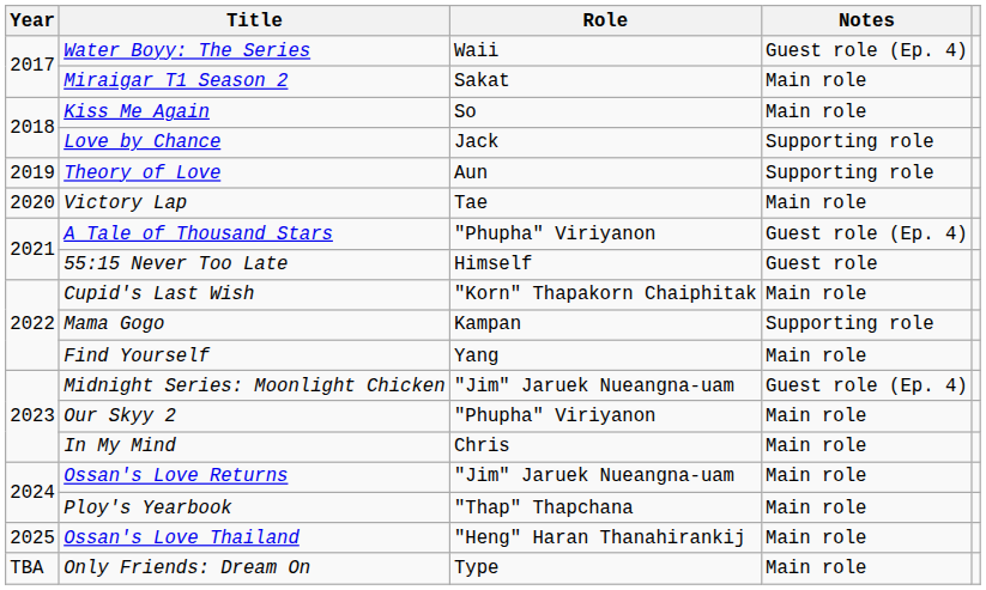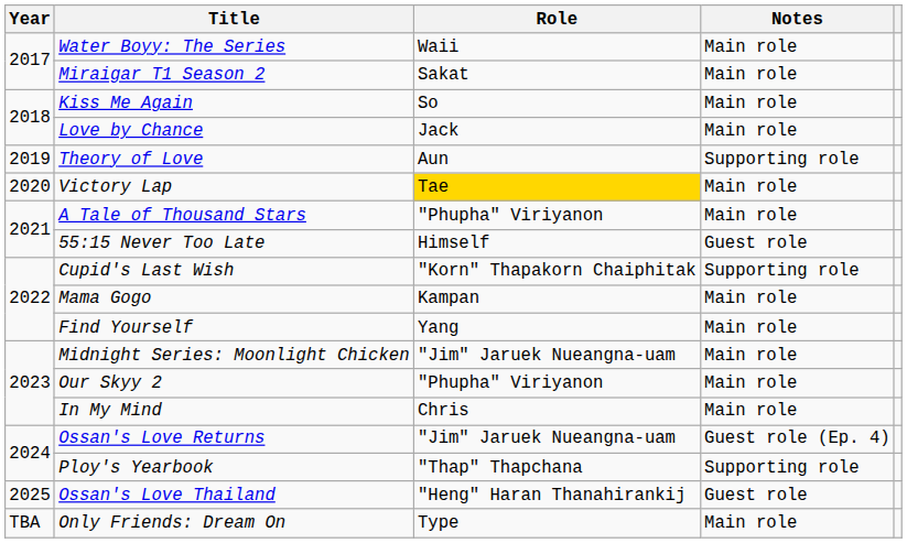 <table class="wikitable sortable plainrowheaders">
 <tr>
 <th scope="col">Year</th>
 <th scope="col">Title</th>
 <th scope="col">Role</th>
 <th scope="col" class="unsortable">Notes</th>
 <th scope="col" class="unsortable"></th>
 </tr>
 <tr>
 <td rowspan="2">2017</td>
 <td><em><a href='#'>Water Boyy: The Series</a></em></td>
 <td>Waii</td>
-<td>Guest role (Ep. 4)</td>
+<td>Main role</td>
 <td></td>
 </tr>
 <tr>
 <td><em><a href='#'>Miraigar T1 Season 2</a></em></td>
 <td>Sakat</td>
 <td>Main role</td>
 <td></td>
 </tr>
 <tr>
 <td rowspan="2">2018</td>
 <td><em><a href='#'>Kiss Me Again</a></em></td>
 <td>So</td>
 <td>Main role</td>
 <td></td>
 </tr>
 <tr>
 <td><em><a href='#'>Love by Chance</a></em></td>
 <td>Jack</td>
-<td>Supporting role</td>
+<td>Main role</td>
 <td></td>
 </tr>
 <tr>
 <td>2019</td>
 <td><em><a href='#'>Theory of Love</a></em></td>
 <td>Aun</td>
 <td>Supporting role</td>
 <td></td>
 </tr>
 <tr>
 <td>2020</td>
 <td><em>Victory Lap</em></td>
-<td>Tae</td>
+<td style="background: gold;">Tae</td>
 <td>Main role</td>
 <td></td>
 </tr>
 <tr>
 <td rowspan="2">2021</td>
 <td><em><a href='#'>A Tale of Thousand Stars</a></em></td>
 <td>"Phupha" Viriyanon</td>
-<td>Guest role (Ep. 4)</td>
+<td>Main role</td>
 <td></td>
 </tr>
 <tr>
 <td><em>55:15 Never Too Late</em></td>
 <td>Himself</td>
 <td>Guest role</td>
 <td></td>
 </tr>
 <tr>
 <td rowspan="3">2022</td>
 <td><em>Cupid's Last Wish</em></td>
 <td>"Korn" Thapakorn Chaiphitak</td>
-<td>Main role</td>
+<td>Supporting role</td>
 <td></td>
 </tr>
 <tr>
 <td><em>Mama Gogo</em></td>
 <td>Kampan</td>
-<td>Supporting role</td>
+<td>Main role</td>
 <td></td>
 </tr>
 <tr>
 <td><em>Find Yourself</em></td>
 <td>Yang</td>
 <td>Main role</td>
 <td></td>
 </tr>
 <tr>
 <td rowspan="3">2023</td>
 <td><em>Midnight Series: Moonlight Chicken</em></td>
 <td>"Jim" Jaruek Nueangna-uam</td>
-<td>Guest role (Ep. 4)</td>
+<td>Main role</td>
 <td></td>
 </tr>
 <tr>
 <td><em>Our Skyy 2</em></td>
 <td>"Phupha" Viriyanon</td>
 <td>Main role</td>
 <td></td>
 </tr>
 <tr>
 <td><em>In My Mind</em></td>
 <td>Chris</td>
 <td>Main role</td>
 <td></td>
 </tr>
 <tr>
 <td rowspan="2">2024</td>
 <td><em><a href='#'>Ossan's Love Returns</a></em></td>
 <td>"Jim" Jaruek Nueangna-uam</td>
-<td>Main role</td>
+<td>Guest role (Ep. 4)</td>
 <td></td>
 </tr>
 <tr>
 <td><em>Ploy's Yearbook</em></td>
 <td>"Thap" Thapchana</td>
-<td>Main role</td>
+<td>Supporting role</td>
 <td></td>
 </tr>
 <tr>
 <td>2025</td>
 <td><em><a href='#'>Ossan's Love Thailand</a></em></td>
 <td>"Heng" Haran Thanahirankij</td>
-<td>Main role</td>
+<td>Guest role</td>
 <td></td>
 </tr>
 <tr>
 <td>TBA</td>
 <td><em>Only Friends: Dream On</em></td>
 <td>Type</td>
 <td>Main role</td>
 <td></td>
 </tr>
 </table>
